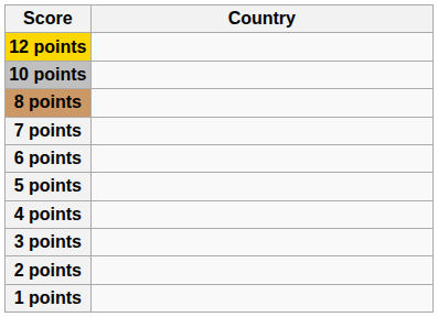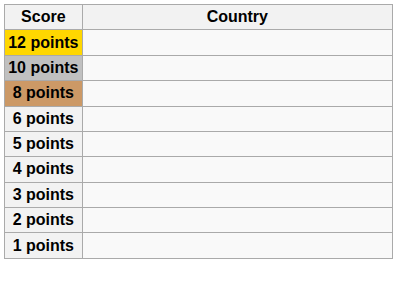 <table class="wikitable">
 <tr>
 </tr>
 <tr>
 <th scope="col" width="20%">Score</th>
 <th scope="col">Country</th>
 </tr>
 <tr>
 <th scope="row" style="background:gold">12 points</th>
 <td></td>
 </tr>
 <tr>
 <th scope="row" style="background:silver">10 points</th>
 <td></td>
 </tr>
 <tr>
 <th scope="row" style="background:#CC9966">8 points</th>
-<td></td>
-</tr>
-<tr>
-<th scope="row">7 points</th>
 <td></td>
 </tr>
 <tr>
 <th scope="row">6 points</th>
 <td></td>
 </tr>
 <tr>
 <th scope="row">5 points</th>
 <td></td>
 </tr>
 <tr>
 <th scope="row">4 points</th>
 <td></td>
 </tr>
 <tr>
 <th scope="row">3 points</th>
 <td></td>
 </tr>
 <tr>
 <th scope="row">2 points</th>
 <td></td>
 </tr>
 <tr>
 <th scope="row">1 points</th>
 <td></td>
 </tr>
 <tr>
 </tr>
 </table>
